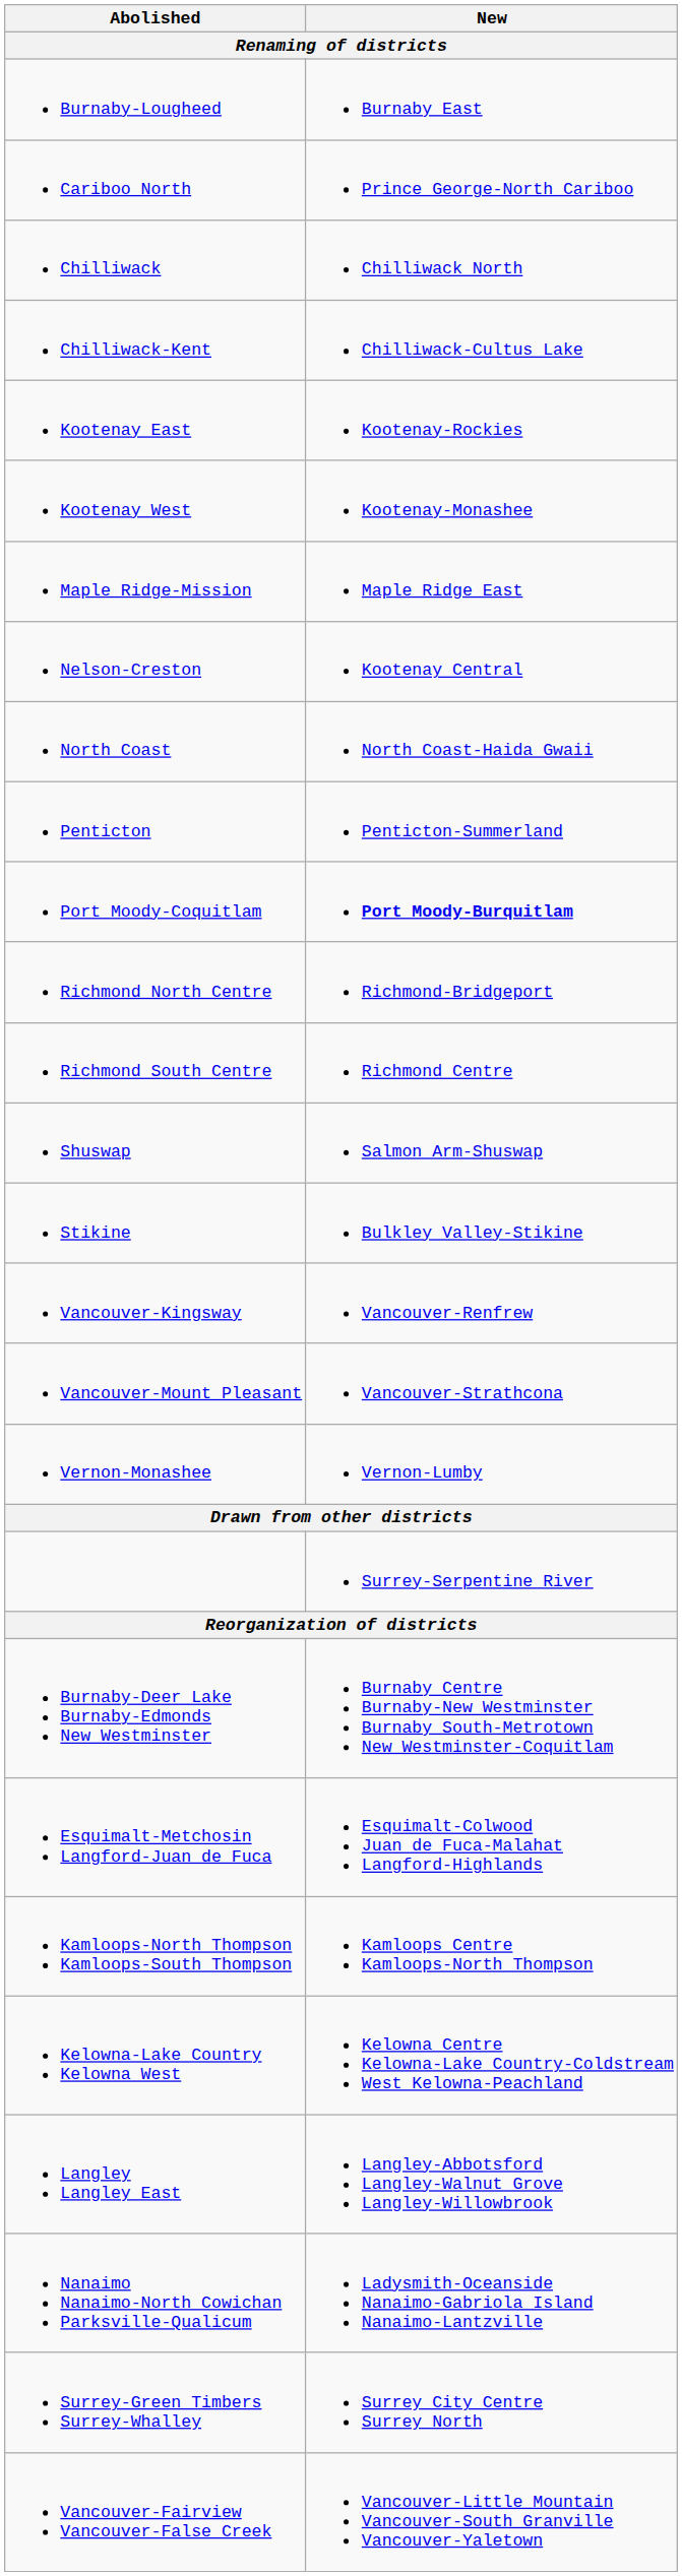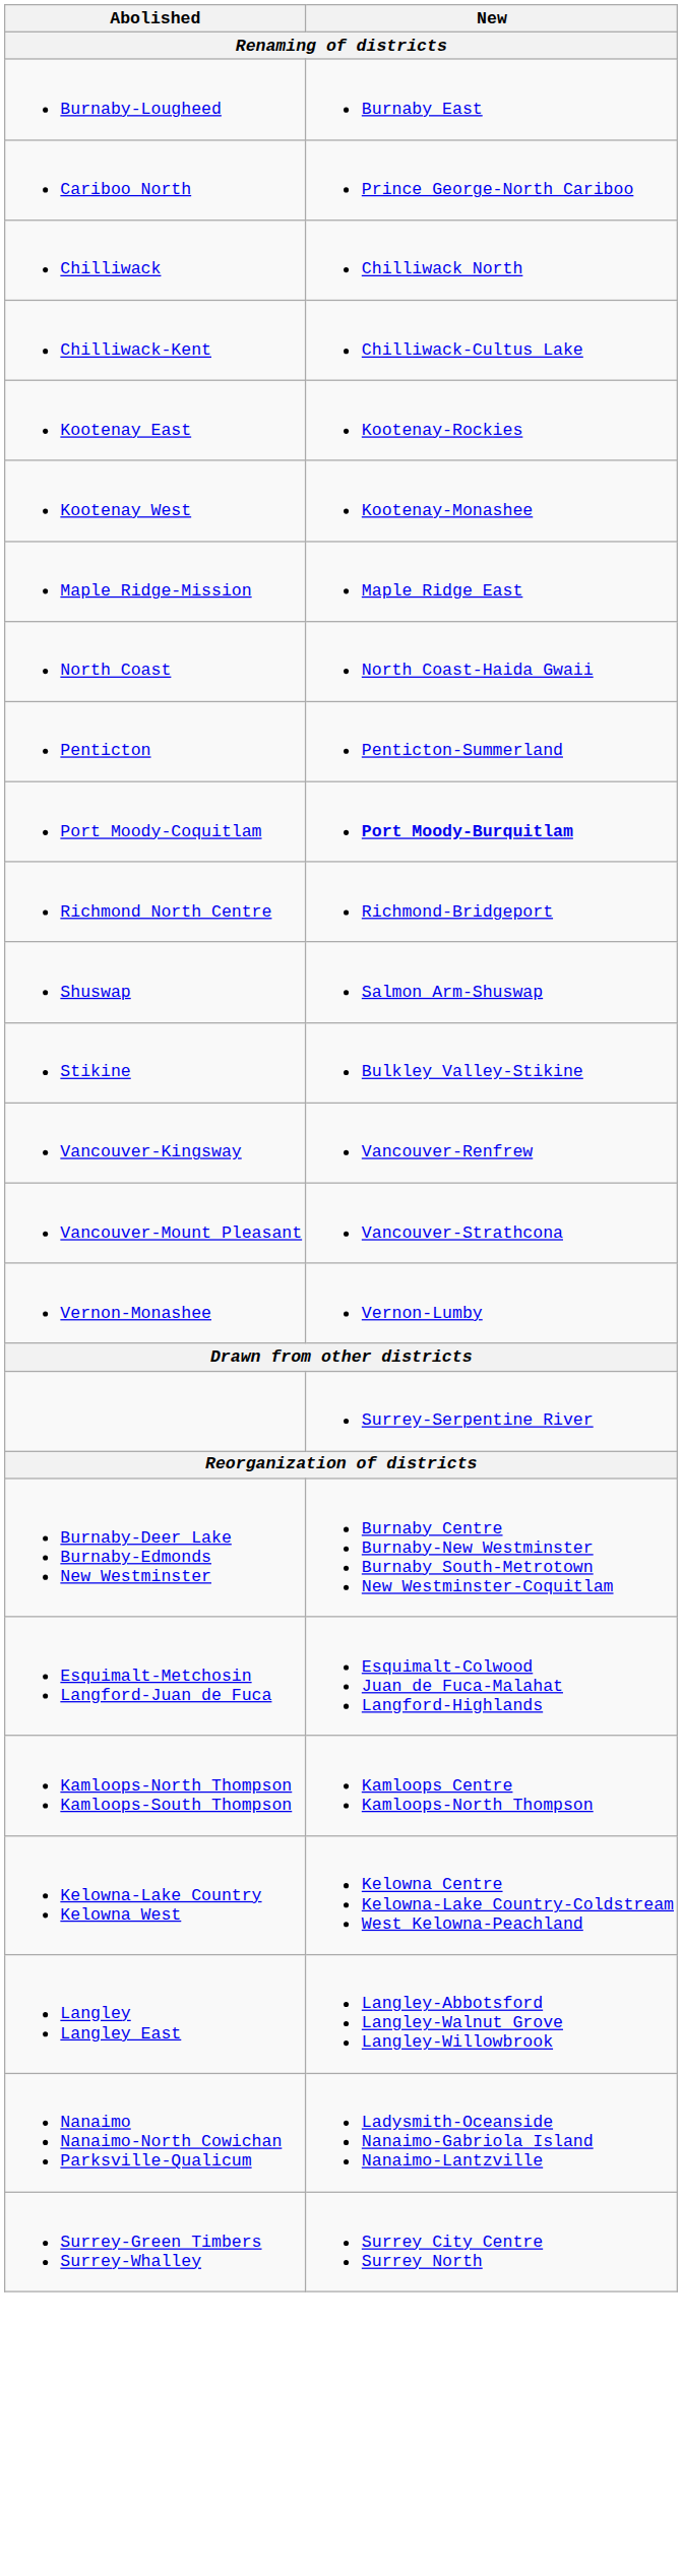 <table class="wikitable">
 <tr>
 <th>Abolished</th>
 <th>New</th>
 </tr>
 <tr>
 <th colspan="2"><em>Renaming of districts</em></th>
 </tr>
 <tr>
 <td><br><ul><li><a href='#'>Burnaby-Lougheed</a></li></ul></td>
 <td><br><ul><li><a href='#'>Burnaby East</a></li></ul></td>
 </tr>
 <tr>
 <td><br><ul><li><a href='#'>Cariboo North</a></li></ul></td>
 <td><br><ul><li><a href='#'>Prince George-North Cariboo</a></li></ul></td>
 </tr>
 <tr>
 <td><br><ul><li><a href='#'>Chilliwack</a></li></ul></td>
 <td><br><ul><li><a href='#'>Chilliwack North</a></li></ul></td>
 </tr>
 <tr>
 <td><br><ul><li><a href='#'>Chilliwack-Kent</a></li></ul></td>
 <td><br><ul><li><a href='#'>Chilliwack-Cultus Lake</a></li></ul></td>
 </tr>
 <tr>
 <td><br><ul><li><a href='#'>Kootenay East</a></li></ul></td>
 <td><br><ul><li><a href='#'>Kootenay-Rockies</a></li></ul></td>
 </tr>
 <tr>
 <td><br><ul><li><a href='#'>Kootenay West</a></li></ul></td>
 <td><br><ul><li><a href='#'>Kootenay-Monashee</a></li></ul></td>
 </tr>
 <tr>
 <td><br><ul><li><a href='#'>Maple Ridge-Mission</a></li></ul></td>
 <td><br><ul><li><a href='#'>Maple Ridge East</a></li></ul></td>
 </tr>
 <tr>
-<td><br><ul><li><a href='#'>Nelson-Creston</a></li></ul></td>
-<td><br><ul><li><a href='#'>Kootenay Central</a></li></ul></td>
-</tr>
-<tr>
 <td><br><ul><li><a href='#'>North Coast</a></li></ul></td>
 <td><br><ul><li><a href='#'>North Coast-Haida Gwaii</a></li></ul></td>
 </tr>
 <tr>
 <td><br><ul><li><a href='#'>Penticton</a></li></ul></td>
 <td><br><ul><li><a href='#'>Penticton-Summerland</a></li></ul></td>
 </tr>
 <tr>
 <td><br><ul><li><a href='#'>Port Moody-Coquitlam</a></li></ul></td>
 <td><strong><br><ul><li><a href='#'>Port Moody-Burquitlam</a></li></ul></strong></td>
 </tr>
 <tr>
 <td><br><ul><li><a href='#'>Richmond North Centre</a></li></ul></td>
 <td><br><ul><li><a href='#'>Richmond-Bridgeport</a></li></ul></td>
-</tr>
-<tr>
-<td><br><ul><li><a href='#'>Richmond South Centre</a></li></ul></td>
-<td><br><ul><li><a href='#'>Richmond Centre</a></li></ul></td>
 </tr>
 <tr>
 <td><br><ul><li><a href='#'>Shuswap</a></li></ul></td>
 <td><br><ul><li><a href='#'>Salmon Arm-Shuswap</a></li></ul></td>
 </tr>
 <tr>
 <td><br><ul><li><a href='#'>Stikine</a></li></ul></td>
 <td><br><ul><li><a href='#'>Bulkley Valley-Stikine</a></li></ul></td>
 </tr>
 <tr>
 <td><br><ul><li><a href='#'>Vancouver-Kingsway</a></li></ul></td>
 <td><br><ul><li><a href='#'>Vancouver-Renfrew</a></li></ul></td>
 </tr>
 <tr>
 <td><br><ul><li><a href='#'>Vancouver-Mount Pleasant</a></li></ul></td>
 <td><br><ul><li><a href='#'>Vancouver-Strathcona</a></li></ul></td>
 </tr>
 <tr>
 <td><br><ul><li><a href='#'>Vernon-Monashee</a></li></ul></td>
 <td><br><ul><li><a href='#'>Vernon-Lumby</a></li></ul></td>
 </tr>
 <tr>
 <th colspan="2"><em>Drawn from other districts</em></th>
 </tr>
 <tr>
 <td></td>
 <td><br><ul><li><a href='#'>Surrey-Serpentine River</a></li></ul></td>
 </tr>
 <tr>
 <th colspan="2"><em>Reorganization of districts</em></th>
 </tr>
 <tr>
 <td><br><ul><li><a href='#'>Burnaby-Deer Lake</a></li><li><a href='#'>Burnaby-Edmonds</a></li><li><a href='#'>New Westminster</a></li></ul></td>
 <td><br><ul><li><a href='#'>Burnaby Centre</a></li><li><a href='#'>Burnaby-New Westminster</a></li><li><a href='#'>Burnaby South-Metrotown</a></li><li><a href='#'>New Westminster-Coquitlam</a></li></ul></td>
 </tr>
 <tr>
 <td><br><ul><li><a href='#'>Esquimalt-Metchosin</a></li><li><a href='#'>Langford-Juan de Fuca</a></li></ul></td>
 <td><br><ul><li><a href='#'>Esquimalt-Colwood</a></li><li><a href='#'>Juan de Fuca-Malahat</a></li><li><a href='#'>Langford-Highlands</a></li></ul></td>
 </tr>
 <tr>
 <td><br><ul><li><a href='#'>Kamloops-North Thompson</a></li><li><a href='#'>Kamloops-South Thompson</a></li></ul></td>
 <td><br><ul><li><a href='#'>Kamloops Centre</a></li><li><a href='#'>Kamloops-North Thompson</a></li></ul></td>
 </tr>
 <tr>
 <td><br><ul><li><a href='#'>Kelowna-Lake Country</a></li><li><a href='#'>Kelowna West</a></li></ul></td>
 <td><br><ul><li><a href='#'>Kelowna Centre</a></li><li><a href='#'>Kelowna-Lake Country-Coldstream</a></li><li><a href='#'>West Kelowna-Peachland</a></li></ul></td>
 </tr>
 <tr>
 <td><br><ul><li><a href='#'>Langley</a></li><li><a href='#'>Langley East</a></li></ul></td>
 <td><br><ul><li><a href='#'>Langley-Abbotsford</a></li><li><a href='#'>Langley-Walnut Grove</a></li><li><a href='#'>Langley-Willowbrook</a></li></ul></td>
 </tr>
 <tr>
 <td><br><ul><li><a href='#'>Nanaimo</a></li><li><a href='#'>Nanaimo-North Cowichan</a></li><li><a href='#'>Parksville-Qualicum</a></li></ul></td>
 <td><br><ul><li><a href='#'>Ladysmith-Oceanside</a></li><li><a href='#'>Nanaimo-Gabriola Island</a></li><li><a href='#'>Nanaimo-Lantzville</a></li></ul></td>
 </tr>
 <tr>
 <td><br><ul><li><a href='#'>Surrey-Green Timbers</a></li><li><a href='#'>Surrey-Whalley</a></li></ul></td>
 <td><br><ul><li><a href='#'>Surrey City Centre</a></li><li><a href='#'>Surrey North</a></li></ul></td>
 </tr>
-<tr>
-<td><br><ul><li><a href='#'>Vancouver-Fairview</a></li><li><a href='#'>Vancouver-False Creek</a></li></ul></td>
-<td><br><ul><li><a href='#'>Vancouver-Little Mountain</a></li><li><a href='#'>Vancouver-South Granville</a></li><li><a href='#'>Vancouver-Yaletown</a></li></ul></td>
-</tr>
 </table>
